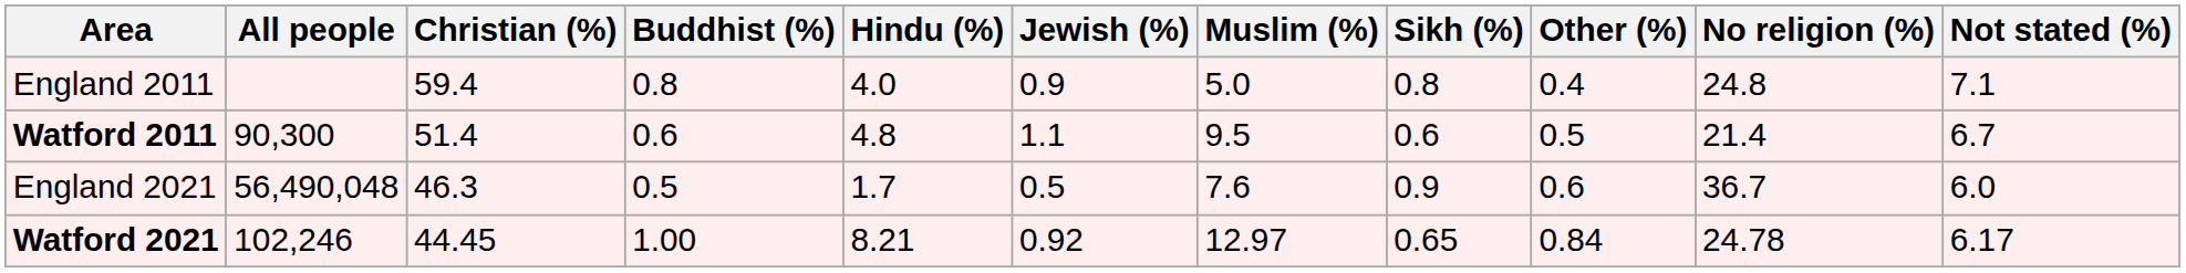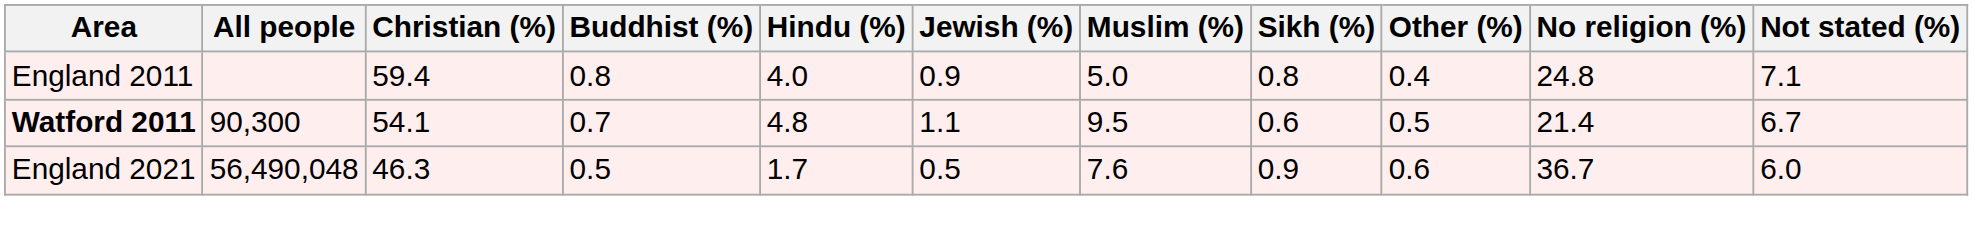 <table class="wikitable">
 <tr>
 <th>Area</th>
 <th>All people</th>
 <th>Christian (%)</th>
 <th>Buddhist (%)</th>
 <th>Hindu (%)</th>
 <th>Jewish (%)</th>
 <th>Muslim (%)</th>
 <th>Sikh (%)</th>
 <th>Other (%)</th>
 <th>No religion (%)</th>
 <th>Not stated (%)</th>
 </tr>
 <tr style="background:#fee;">
 <td>England 2011</td>
 <td></td>
 <td>59.4</td>
 <td>0.8</td>
 <td>4.0</td>
 <td>0.9</td>
 <td>5.0</td>
 <td>0.8</td>
 <td>0.4</td>
 <td>24.8</td>
 <td>7.1</td>
 </tr>
 <tr style="background:#fee;">
 <td><strong>Watford 2011</strong></td>
 <td>90,300</td>
-<td>51.4</td>
-<td>0.6</td>
+<td>54.1</td>
+<td>0.7</td>
 <td>4.8</td>
 <td>1.1</td>
 <td>9.5</td>
 <td>0.6</td>
 <td>0.5</td>
 <td>21.4</td>
 <td>6.7</td>
 </tr>
 <tr style="background:#fee;">
 <td>England 2021</td>
 <td>56,490,048</td>
 <td>46.3</td>
 <td>0.5</td>
 <td>1.7</td>
 <td>0.5</td>
 <td>7.6</td>
 <td>0.9</td>
 <td>0.6</td>
 <td>36.7</td>
 <td>6.0</td>
 </tr>
-<tr style="background:#fee;">
-<td><strong>Watford 2021</strong></td>
-<td>102,246</td>
-<td>44.45</td>
-<td>1.00</td>
-<td>8.21</td>
-<td>0.92</td>
-<td>12.97</td>
-<td>0.65</td>
-<td>0.84</td>
-<td>24.78</td>
-<td>6.17</td>
-</tr>
 </table>
